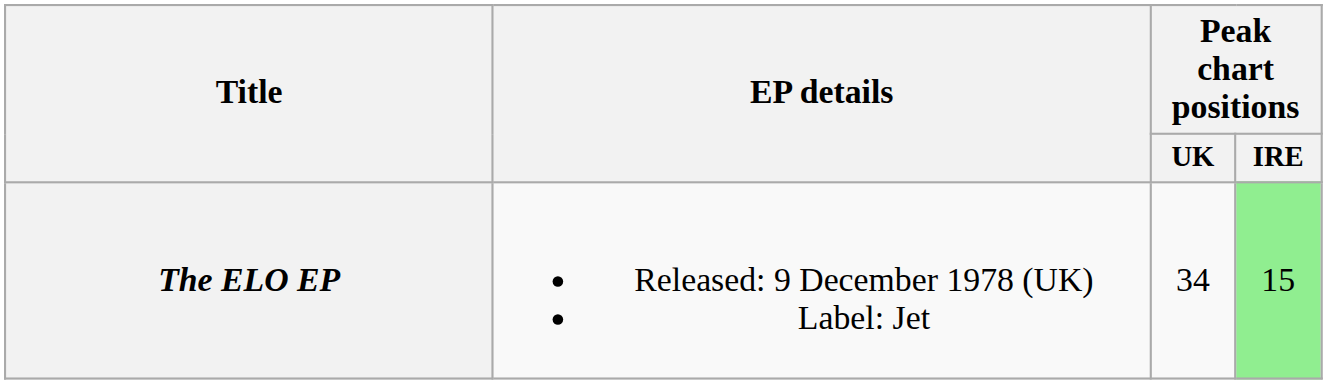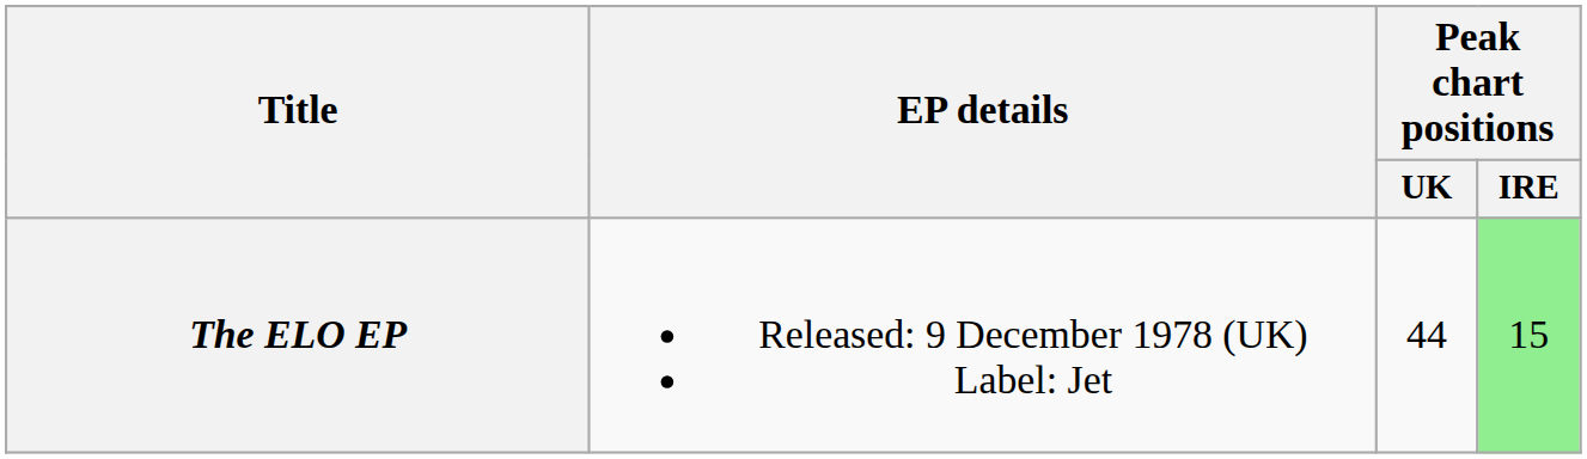 <table class="wikitable plainrowheaders" style="text-align:center;" border="1">
 <tr>
 <th scope="col" rowspan="2" style="width:14em;">Title</th>
 <th scope="col" rowspan="2" style="width:19em;">EP details</th>
 <th scope="col" colspan="2">Peak chart positions</th>
 </tr>
 <tr>
 <th scope="col" style="width:2.5em;font-size:85%;">UK<br></th>
 <th scope="col" style="width:2.5em;font-size:85%;">IRE<br></th>
 </tr>
 <tr>
 <th scope="row"><em>The ELO EP</em></th>
 <td><br><ul><li>Released: 9 December 1978 (UK)</li><li>Label: Jet</li></ul></td>
-<td>34</td>
+<td>44</td>
 <td style="background: lightgreen;">15</td>
 </tr>
 </table>
